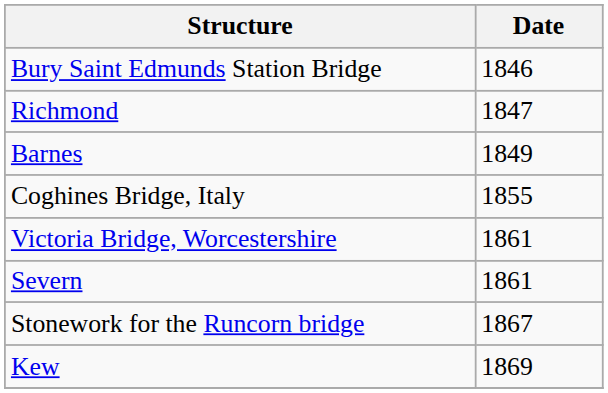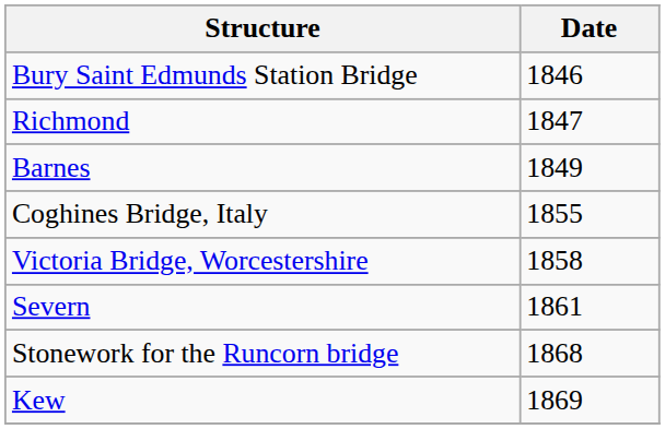 <table class="wikitable" style="font-size: 90%;">
 <tr>
 <th style="width:256px">Structure</th>
 <th style="width:64px">Date</th>
 </tr>
 <tr>
 <td><a href='#'>Bury Saint Edmunds</a> Station Bridge</td>
 <td>1846</td>
 </tr>
 <tr>
 <td><a href='#'>Richmond</a></td>
 <td>1847</td>
 </tr>
 <tr>
 <td><a href='#'>Barnes</a></td>
 <td>1849</td>
 </tr>
 <tr>
 <td>Coghines Bridge, Italy</td>
 <td>1855</td>
 </tr>
 <tr>
 <td><a href='#'>Victoria Bridge, Worcestershire</a></td>
-<td>1861</td>
+<td>1858</td>
 </tr>
 <tr>
 <td><a href='#'>Severn</a></td>
 <td>1861</td>
 </tr>
 <tr>
 <td>Stonework for the <a href='#'>Runcorn bridge</a></td>
-<td>1867</td>
+<td>1868</td>
 </tr>
 <tr>
 <td><a href='#'>Kew</a></td>
 <td>1869</td>
 </tr>
 <tr>
 </tr>
 </table>
